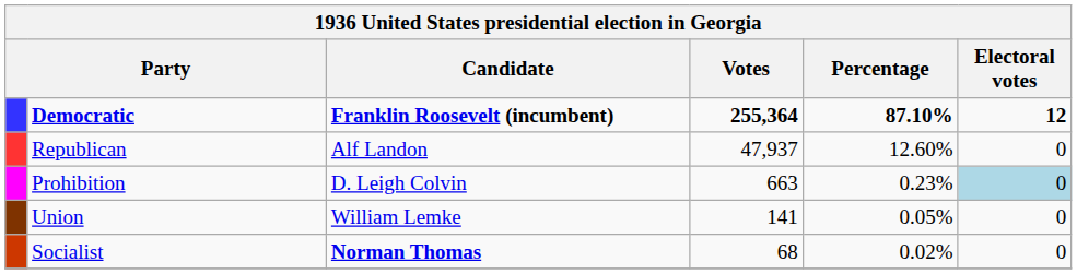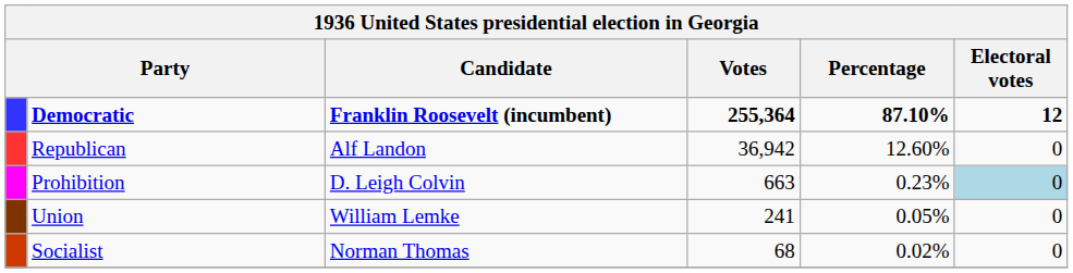 <table class="wikitable" style="font-size: 95%;">
 <tr>
 <th colspan="6">1936 United States presidential election in Georgia</th>
 </tr>
 <tr>
 <th colspan="2" style="width: 15em">Party</th>
 <th style="width: 17em">Candidate</th>
 <th style="width: 5em">Votes</th>
 <th style="width: 7em">Percentage</th>
 <th style="width: 5em">Electoral votes</th>
 </tr>
 <tr>
 <th style="background-color:#3333FF; width: 3px"></th>
 <td style="width: 130px"><strong><a href='#'>Democratic</a></strong></td>
 <td><strong><a href='#'>Franklin Roosevelt</a> (incumbent)</strong></td>
 <td align="right"><strong>255,364</strong></td>
 <td align="right"><strong>87.10%</strong></td>
 <td align="right"><strong>12</strong></td>
 </tr>
 <tr>
 <th style="background-color:#FF3333; width: 3px"></th>
 <td style="width: 130px"><a href='#'>Republican</a></td>
 <td><a href='#'>Alf Landon</a></td>
-<td align="right">47,937</td>
+<td align="right">36,942</td>
 <td align="right">12.60%</td>
 <td align="right">0</td>
 </tr>
 <tr>
 <th style="background-color:#FF00FF; width: 3px"></th>
 <td style="width: 130px"><a href='#'>Prohibition</a></td>
 <td><a href='#'>D. Leigh Colvin</a></td>
 <td align="right">663</td>
 <td align="right">0.23%</td>
 <td align="right" style="background: lightblue;">0</td>
 </tr>
 <tr>
 <th style="background-color:#7F3300; width: 3px"></th>
 <td style="width: 130px"><a href='#'>Union</a></td>
 <td><a href='#'>William Lemke</a></td>
-<td align="right">141</td>
+<td align="right">241</td>
 <td align="right">0.05%</td>
 <td align="right">0</td>
 </tr>
 <tr>
 <th style="background-color:#CD3700; width: 3px"></th>
 <td style="width: 130px"><a href='#'>Socialist</a></td>
-<td><strong><a href='#'>Norman Thomas</a></strong></td>
+<td><a href='#'>Norman Thomas</a></td>
 <td align="right">68</td>
 <td align="right">0.02%</td>
 <td align="right">0</td>
 </tr>
 <tr>
 </tr>
 </table>
